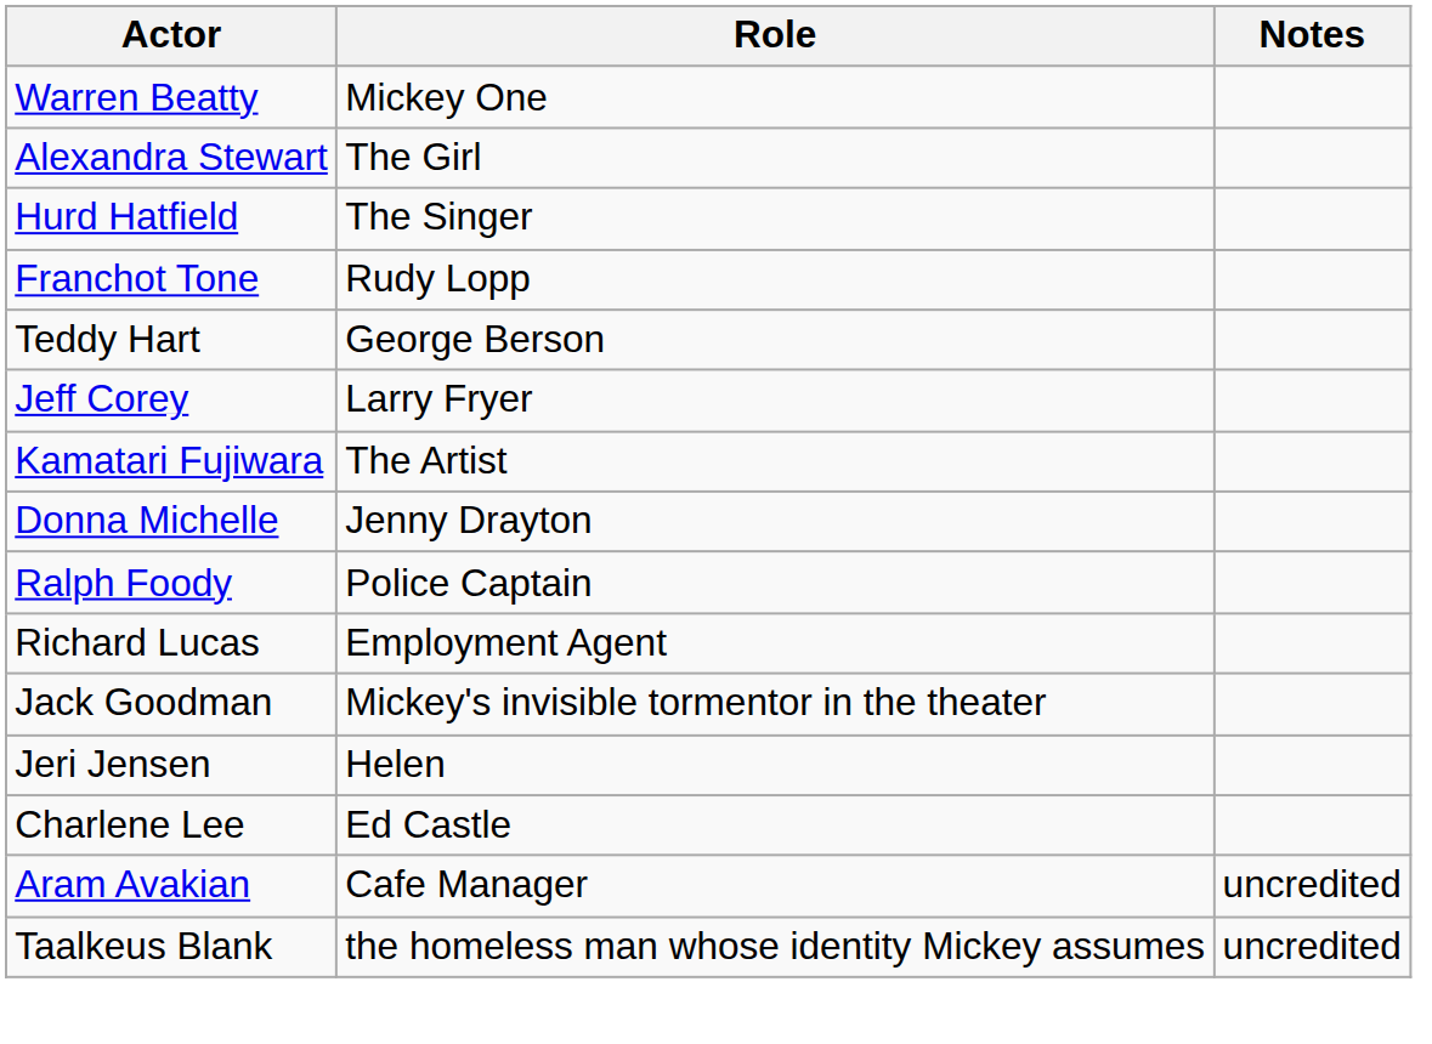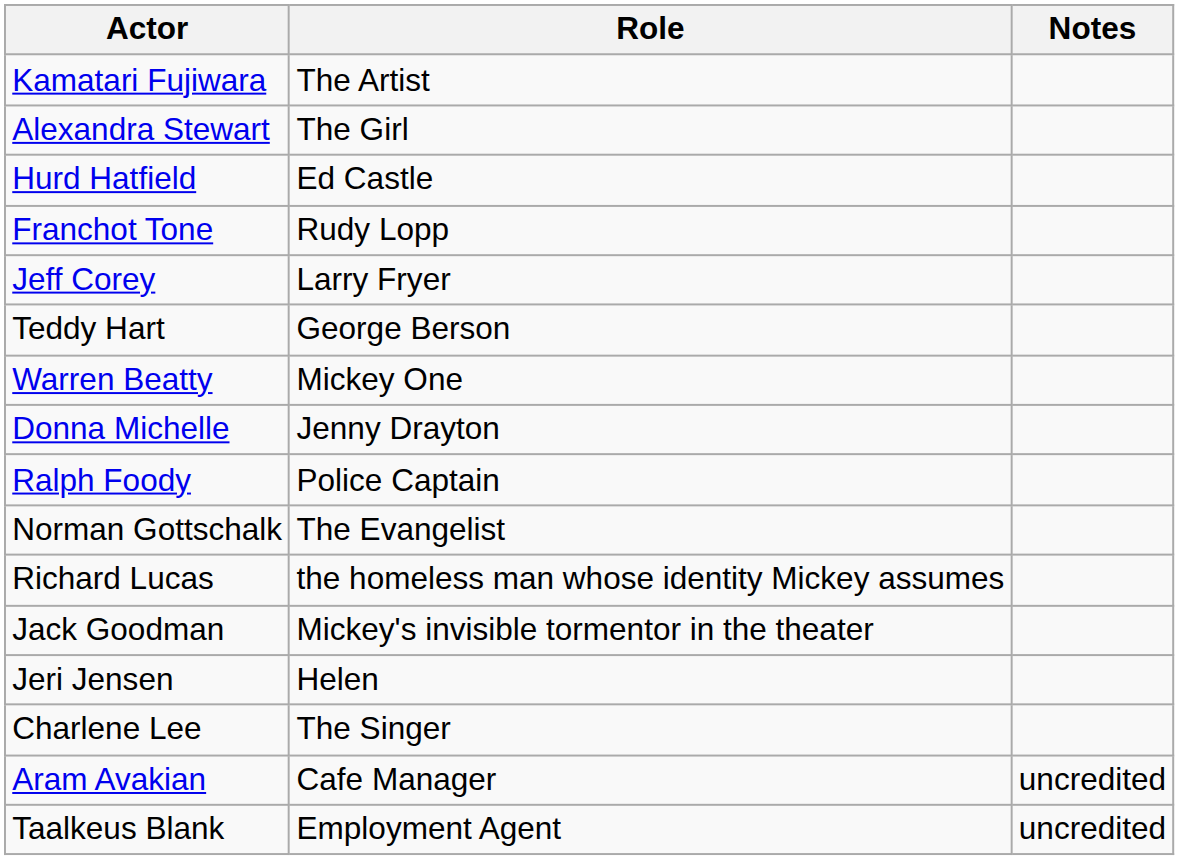 <table class="wikitable">
 <tr>
 <th>Actor</th>
 <th>Role</th>
 <th>Notes</th>
 </tr>
 <tr>
-<td><a href='#'>Warren Beatty</a></td>
-<td>Mickey One</td>
+<td><a href='#'>Kamatari Fujiwara</a></td>
+<td>The Artist</td>
 <td></td>
 </tr>
 <tr>
 <td><a href='#'>Alexandra Stewart</a></td>
 <td>The Girl</td>
 <td></td>
 </tr>
 <tr>
 <td><a href='#'>Hurd Hatfield</a></td>
-<td>The Singer</td>
+<td>Ed Castle</td>
 <td></td>
 </tr>
 <tr>
 <td><a href='#'>Franchot Tone</a></td>
 <td>Rudy Lopp</td>
 <td></td>
 </tr>
 <tr>
+<td><a href='#'>Jeff Corey</a></td>
+<td>Larry Fryer</td>
+<td></td>
+</tr>
+<tr>
 <td>Teddy Hart</td>
 <td>George Berson</td>
 <td></td>
 </tr>
 <tr>
-<td><a href='#'>Jeff Corey</a></td>
-<td>Larry Fryer</td>
-<td></td>
-</tr>
-<tr>
-<td><a href='#'>Kamatari Fujiwara</a></td>
-<td>The Artist</td>
+<td><a href='#'>Warren Beatty</a></td>
+<td>Mickey One</td>
 <td></td>
 </tr>
 <tr>
 <td><a href='#'>Donna Michelle</a></td>
 <td>Jenny Drayton</td>
 <td></td>
 </tr>
 <tr>
 <td><a href='#'>Ralph Foody</a></td>
 <td>Police Captain</td>
 <td></td>
 </tr>
 <tr>
+<td>Norman Gottschalk</td>
+<td>The Evangelist</td>
+<td></td>
+</tr>
+<tr>
 <td>Richard Lucas</td>
-<td>Employment Agent</td>
+<td>the homeless man whose identity Mickey assumes</td>
 <td></td>
 </tr>
 <tr>
 <td>Jack Goodman</td>
 <td>Mickey's invisible tormentor in the theater</td>
 <td></td>
 </tr>
 <tr>
 <td>Jeri Jensen</td>
 <td>Helen</td>
 <td></td>
 </tr>
 <tr>
 <td>Charlene Lee</td>
-<td>Ed Castle</td>
+<td>The Singer</td>
 <td></td>
 </tr>
 <tr>
 <td><a href='#'>Aram Avakian</a></td>
 <td>Cafe Manager</td>
 <td>uncredited</td>
 </tr>
 <tr>
 <td>Taalkeus Blank</td>
-<td>the homeless man whose identity Mickey assumes</td>
+<td>Employment Agent</td>
 <td>uncredited</td>
 </tr>
 </table>
